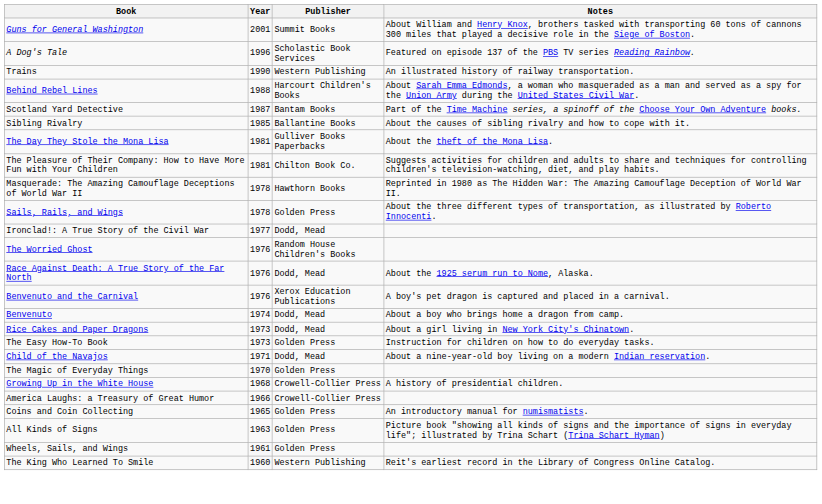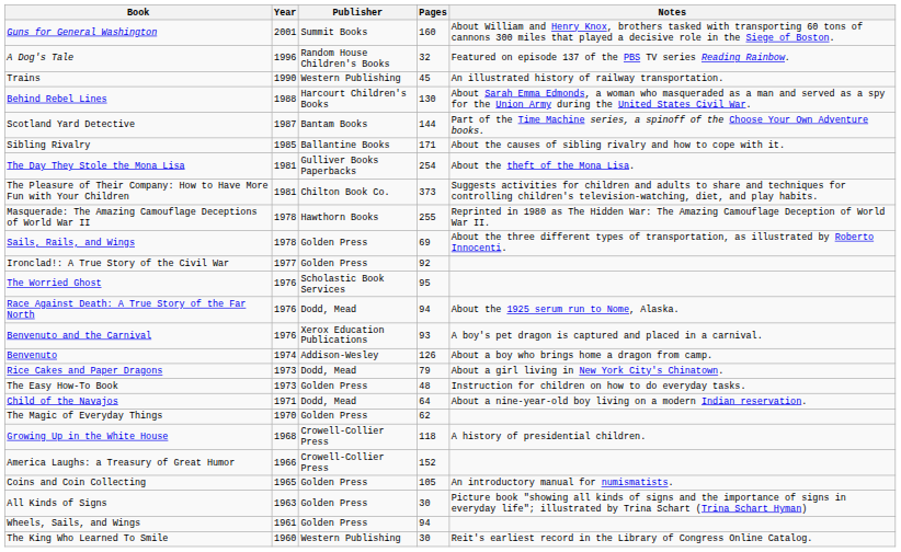 <table class="wikitable sortable" border="1">
 <tr>
 <th width="30%">Book</th>
 <th>Year</th>
 <th>Publisher</th>
+<th>Pages</th>
 <th>Notes</th>
 </tr>
 <tr>
 <td><em><a href='#'>Guns for General Washington</a></em></td>
 <td>2001</td>
 <td>Summit Books</td>
+<td>160</td>
 <td>About William and <a href='#'>Henry Knox</a>, brothers tasked with transporting 60 tons of cannons 300 miles that played a decisive role in the <a href='#'>Siege of Boston</a>.</td>
 </tr>
 <tr>
 <td><em>A Dog's Tale</em></td>
 <td>1996</td>
-<td>Scholastic Book Services</td>
+<td>Random House Children's Books</td>
+<td>32</td>
 <td>Featured on episode 137 of the <a href='#'>PBS</a> TV series <em><a href='#'>Reading Rainbow</a>.</td>
 </tr>
 <tr>
 <td></em>Trains<em></td>
 <td>1990</td>
 <td>Western Publishing</td>
+<td>45</td>
 <td>An illustrated history of railway transportation.</td>
 </tr>
 <tr>
 <td></em><a href='#'>Behind Rebel Lines</a><em></td>
 <td>1988</td>
 <td>Harcourt Children's Books</td>
+<td>130</td>
 <td>About <a href='#'>Sarah Emma Edmonds</a>, a woman who masqueraded as a man and served as a spy for the <a href='#'>Union Army</a> during the <a href='#'>United States Civil War</a>.</td>
 </tr>
 <tr>
 <td></em>Scotland Yard Detective<em></td>
 <td>1987</td>
 <td>Bantam Books</td>
+<td>144</td>
 <td>Part of the </em><a href='#'>Time Machine</a><em> series, a spinoff of the </em><a href='#'>Choose Your Own Adventure</a><em> books.</td>
 </tr>
 <tr>
 <td></em>Sibling Rivalry<em></td>
 <td>1985</td>
 <td>Ballantine Books</td>
+<td>171</td>
 <td>About the causes of sibling rivalry and how to cope with it.</td>
 </tr>
 <tr>
 <td></em><a href='#'>The Day They Stole the Mona Lisa</a><em></td>
 <td>1981</td>
 <td>Gulliver Books Paperbacks</td>
+<td>254</td>
 <td>About the <a href='#'>theft of the Mona Lisa</a>.</td>
 </tr>
 <tr>
 <td></em>The Pleasure of Their Company: How to Have More Fun with Your Children<em></td>
 <td>1981</td>
 <td>Chilton Book Co.</td>
+<td>373</td>
 <td>Suggests activities for children and adults to share and techniques for controlling children's television-watching, diet, and play habits.</td>
 </tr>
 <tr>
 <td></em>Masquerade: The Amazing Camouflage Deceptions of World War II<em></td>
 <td>1978</td>
 <td>Hawthorn Books</td>
+<td>255</td>
 <td>Reprinted in 1980 as </em>The Hidden War: The Amazing Camouflage Deception of World War II<em>.</td>
 </tr>
 <tr>
 <td></em><a href='#'>Sails, Rails, and Wings</a><em></td>
 <td>1978</td>
 <td>Golden Press</td>
+<td>69</td>
 <td>About the three different types of transportation, as illustrated by <a href='#'>Roberto Innocenti</a>.</td>
 </tr>
 <tr>
 <td></em>Ironclad!: A True Story of the Civil War<em></td>
 <td>1977</td>
-<td>Dodd, Mead</td>
+<td>Golden Press</td>
+<td>92</td>
 <td></td>
 </tr>
 <tr>
 <td></em><a href='#'>The Worried Ghost</a><em></td>
 <td>1976</td>
-<td>Random House Children's Books</td>
+<td>Scholastic Book Services</td>
+<td>95</td>
 <td></td>
 </tr>
 <tr>
 <td></em><a href='#'>Race Against Death: A True Story of the Far North</a><em></td>
 <td>1976</td>
 <td>Dodd, Mead</td>
+<td>94</td>
 <td>About the <a href='#'>1925 serum run to Nome</a>, Alaska.</td>
 </tr>
 <tr>
 <td></em><a href='#'>Benvenuto and the Carnival</a><em></td>
 <td>1976</td>
 <td>Xerox Education Publications</td>
+<td>93</td>
 <td>A boy's pet dragon is captured and placed in a carnival.</td>
 </tr>
 <tr>
 <td></em><a href='#'>Benvenuto</a><em></td>
 <td>1974</td>
-<td>Dodd, Mead</td>
+<td>Addison-Wesley</td>
+<td>126</td>
 <td>About a boy who brings home a dragon from camp.</td>
 </tr>
 <tr>
 <td></em><a href='#'>Rice Cakes and Paper Dragons</a><em></td>
 <td>1973</td>
 <td>Dodd, Mead</td>
+<td>79</td>
 <td>About a girl living in <a href='#'>New York City's Chinatown</a>.</td>
 </tr>
 <tr>
 <td></em>The Easy How-To Book<em></td>
 <td>1973</td>
 <td>Golden Press</td>
+<td>48</td>
 <td>Instruction for children on how to do everyday tasks.</td>
 </tr>
 <tr>
 <td></em><a href='#'>Child of the Navajos</a><em></td>
 <td>1971</td>
 <td>Dodd, Mead</td>
+<td>64</td>
 <td>About a nine-year-old boy living on a modern <a href='#'>Indian reservation</a>.</td>
 </tr>
 <tr>
 <td></em>The Magic of Everyday Things<em></td>
 <td>1970</td>
 <td>Golden Press</td>
+<td>62</td>
 <td></td>
 </tr>
 <tr>
 <td></em><a href='#'>Growing Up in the White House</a><em></td>
 <td>1968</td>
 <td>Crowell-Collier Press</td>
+<td>118</td>
 <td>A history of presidential children.</td>
 </tr>
 <tr>
 <td></em>America Laughs: a Treasury of Great Humor<em></td>
 <td>1966</td>
 <td>Crowell-Collier Press</td>
+<td>152</td>
 <td></td>
 </tr>
 <tr>
 <td></em>Coins and Coin Collecting<em></td>
 <td>1965</td>
 <td>Golden Press</td>
+<td>105</td>
 <td>An introductory manual for <a href='#'>numismatists</a>.</td>
 </tr>
 <tr>
 <td></em>All Kinds of Signs<em></td>
 <td>1963</td>
 <td>Golden Press</td>
+<td>30</td>
 <td>Picture book "showing all kinds of signs and the importance of signs in everyday life"; illustrated by Trina Schart (<a href='#'>Trina Schart Hyman</a>)</td>
 </tr>
 <tr>
 <td></em>Wheels, Sails, and Wings<em></td>
 <td>1961</td>
 <td>Golden Press</td>
+<td>94</td>
 <td></td>
 </tr>
 <tr>
 <td></em>The King Who Learned To Smile<em></td>
 <td>1960</td>
 <td>Western Publishing</td>
+<td>30</td>
 <td>Reit's earliest  record in the Library of Congress Online Catalog.</td>
 </tr>
 </table>
